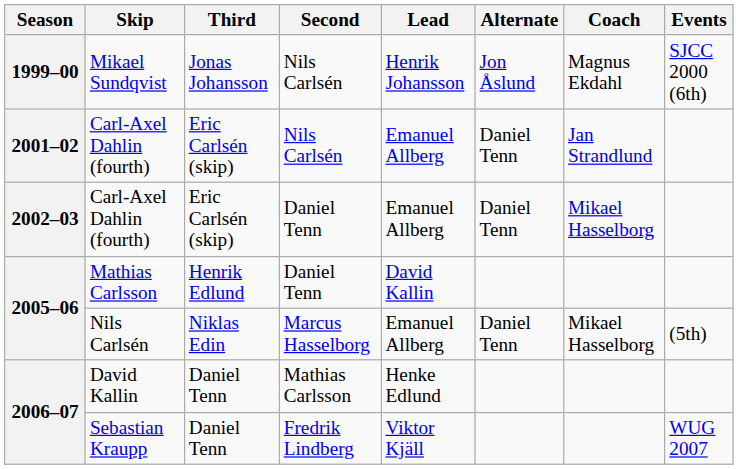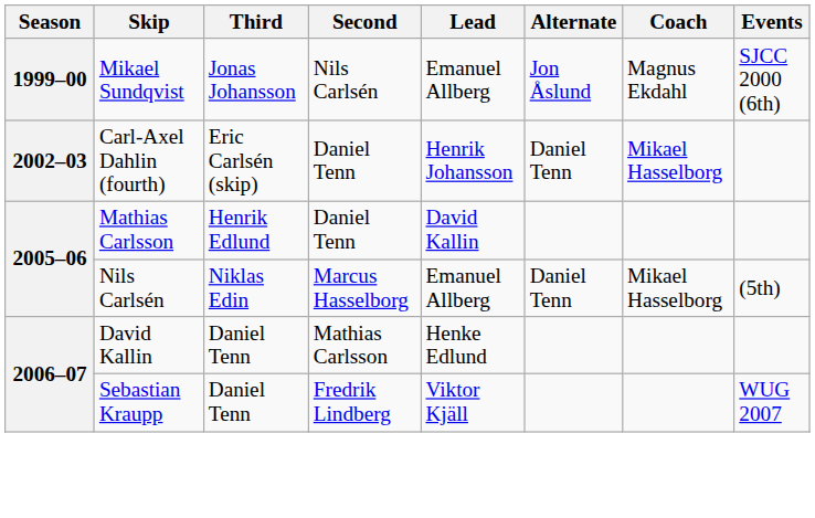 <table class="wikitable">
 <tr>
 <th scope="col" width=60>Season</th>
 <th scope="col">Skip</th>
 <th scope="col">Third</th>
 <th scope="col">Second</th>
 <th scope="col">Lead</th>
 <th scope="col">Alternate</th>
 <th scope="col">Coach</th>
 <th scope="col">Events</th>
 </tr>
 <tr>
 <th scope="row">1999–00</th>
 <td><a href='#'>Mikael Sundqvist</a></td>
 <td><a href='#'>Jonas Johansson</a></td>
 <td>Nils Carlsén</td>
-<td><a href='#'>Henrik Johansson</a></td>
+<td>Emanuel Allberg</td>
 <td><a href='#'>Jon Åslund</a></td>
 <td>Magnus Ekdahl</td>
 <td><a href='#'>SJСС</a> 2000 <br> (6th)</td>
-</tr>
-<tr>
-<th scope="row">2001–02</th>
-<td><a href='#'>Carl-Axel Dahlin</a> (fourth)</td>
-<td><a href='#'>Eric Carlsén</a> (skip)</td>
-<td><a href='#'>Nils Carlsén</a></td>
-<td><a href='#'>Emanuel Allberg</a></td>
-<td>Daniel Tenn</td>
-<td><a href='#'>Jan Strandlund</a></td>
-<td> </td>
 </tr>
 <tr>
 <th scope="row">2002–03</th>
 <td>Carl-Axel Dahlin (fourth)</td>
 <td>Eric Carlsén (skip)</td>
 <td>Daniel Tenn</td>
-<td>Emanuel Allberg</td>
+<td><a href='#'>Henrik Johansson</a></td>
 <td>Daniel Tenn</td>
 <td><a href='#'>Mikael Hasselborg</a></td>
 <td> </td>
 </tr>
 <tr>
 <th scope="row" rowspan=2>2005–06</th>
 <td><a href='#'>Mathias Carlsson</a></td>
 <td><a href='#'>Henrik Edlund</a></td>
 <td>Daniel Tenn</td>
 <td><a href='#'>David Kallin</a></td>
 <td></td>
 <td></td>
 <td></td>
 </tr>
 <tr>
 <td>Nils Carlsén</td>
 <td><a href='#'>Niklas Edin</a></td>
 <td><a href='#'>Marcus Hasselborg</a></td>
 <td>Emanuel Allberg</td>
 <td>Daniel Tenn</td>
 <td>Mikael Hasselborg</td>
 <td> (5th)</td>
 </tr>
 <tr>
 <th scope="row" rowspan=2>2006–07</th>
 <td>David Kallin</td>
 <td>Daniel Tenn</td>
 <td>Mathias Carlsson</td>
 <td>Henke Edlund</td>
 <td></td>
 <td></td>
 <td></td>
 </tr>
 <tr>
 <td><a href='#'>Sebastian Kraupp</a></td>
 <td>Daniel Tenn</td>
 <td><a href='#'>Fredrik Lindberg</a></td>
 <td><a href='#'>Viktor Kjäll</a></td>
 <td></td>
 <td></td>
 <td><a href='#'>WUG 2007</a> </td>
 </tr>
 </table>
